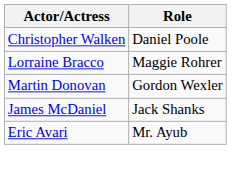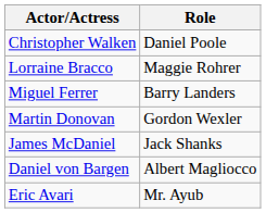 <table class=wikitable>
 <tr>
 <th>Actor/Actress</th>
 <th>Role</th>
 </tr>
 <tr>
 <td><a href='#'>Christopher Walken</a></td>
 <td>Daniel Poole</td>
 </tr>
 <tr>
 <td><a href='#'>Lorraine Bracco</a></td>
 <td>Maggie Rohrer</td>
 </tr>
 <tr>
+<td><a href='#'>Miguel Ferrer</a></td>
+<td>Barry Landers</td>
+</tr>
+<tr>
 <td><a href='#'>Martin Donovan</a></td>
 <td>Gordon Wexler</td>
 </tr>
 <tr>
 <td><a href='#'>James McDaniel</a></td>
 <td>Jack Shanks</td>
 </tr>
 <tr>
+<td><a href='#'>Daniel von Bargen</a></td>
+<td>Albert Magliocco</td>
+</tr>
+<tr>
 <td><a href='#'>Eric Avari</a></td>
 <td>Mr. Ayub</td>
 </tr>
 </table>
